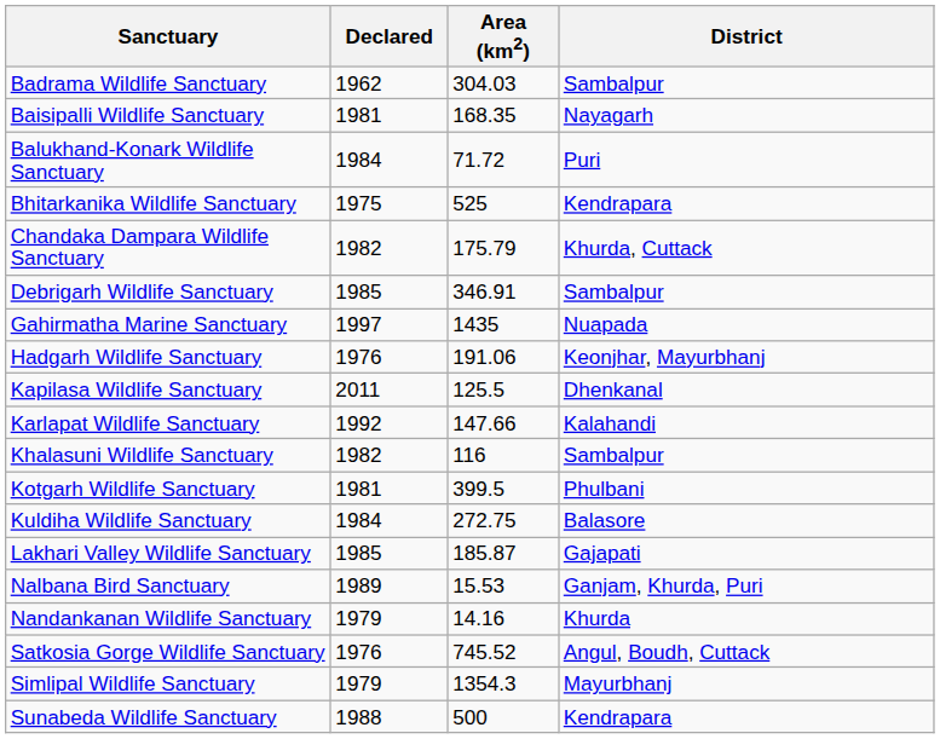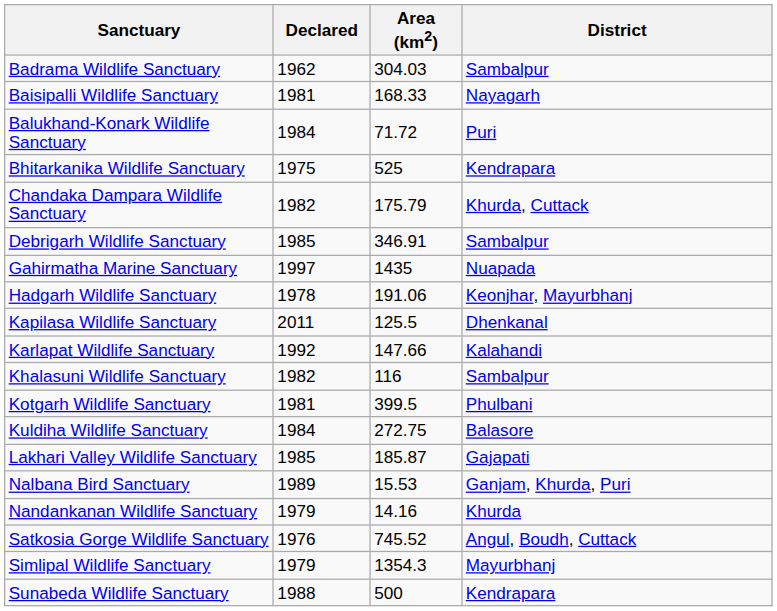 <table class="wikitable sortable defaultcenter col1left col4left" style="font-size: 85%">
 <tr>
 <th scope="col" style="width: 250px;">Sanctuary</th>
 <th scope="col" style="width: 75px;">Declared</th>
 <th scope="col" style="width: 75px;">Area (km<sup>2</sup>)</th>
 <th scope="col" style="width: 300px;">District</th>
 </tr>
 <tr>
 <td><a href='#'>Badrama Wildlife Sanctuary</a></td>
 <td>1962</td>
 <td>304.03</td>
 <td><a href='#'>Sambalpur</a></td>
 </tr>
 <tr>
 <td><a href='#'>Baisipalli Wildlife Sanctuary</a></td>
 <td>1981</td>
-<td>168.35</td>
+<td>168.33</td>
 <td><a href='#'>Nayagarh</a></td>
 </tr>
 <tr>
 <td><a href='#'>Balukhand-Konark Wildlife Sanctuary</a></td>
 <td>1984</td>
 <td>71.72</td>
 <td><a href='#'>Puri</a></td>
 </tr>
 <tr>
 <td><a href='#'>Bhitarkanika Wildlife Sanctuary</a></td>
 <td>1975</td>
 <td>525</td>
 <td><a href='#'>Kendrapara</a></td>
 </tr>
 <tr>
 <td><a href='#'>Chandaka Dampara Wildlife Sanctuary</a></td>
 <td>1982</td>
 <td>175.79</td>
 <td><a href='#'>Khurda</a>, <a href='#'>Cuttack</a></td>
 </tr>
 <tr>
 <td><a href='#'>Debrigarh Wildlife Sanctuary</a></td>
 <td>1985</td>
 <td>346.91</td>
 <td><a href='#'>Sambalpur</a></td>
 </tr>
 <tr>
 <td><a href='#'>Gahirmatha Marine Sanctuary</a></td>
 <td>1997</td>
 <td>1435</td>
 <td><a href='#'>Nuapada</a></td>
 </tr>
 <tr>
 <td><a href='#'>Hadgarh Wildlife Sanctuary</a></td>
-<td>1976</td>
+<td>1978</td>
 <td>191.06</td>
 <td><a href='#'>Keonjhar</a>, <a href='#'>Mayurbhanj</a></td>
 </tr>
 <tr>
 <td><a href='#'>Kapilasa Wildlife Sanctuary</a></td>
 <td>2011</td>
 <td>125.5</td>
 <td><a href='#'>Dhenkanal</a></td>
 </tr>
 <tr>
 <td><a href='#'>Karlapat Wildlife Sanctuary</a></td>
 <td>1992</td>
 <td>147.66</td>
 <td><a href='#'>Kalahandi</a></td>
 </tr>
 <tr>
 <td><a href='#'>Khalasuni Wildlife Sanctuary</a></td>
 <td>1982</td>
 <td>116</td>
 <td><a href='#'>Sambalpur</a></td>
 </tr>
 <tr>
 <td><a href='#'>Kotgarh Wildlife Sanctuary</a></td>
 <td>1981</td>
 <td>399.5</td>
 <td><a href='#'>Phulbani</a></td>
 </tr>
 <tr>
 <td><a href='#'>Kuldiha Wildlife Sanctuary</a></td>
 <td>1984</td>
 <td>272.75</td>
 <td><a href='#'>Balasore</a></td>
 </tr>
 <tr>
 <td><a href='#'>Lakhari Valley Wildlife Sanctuary</a></td>
 <td>1985</td>
 <td>185.87</td>
 <td><a href='#'>Gajapati</a></td>
 </tr>
 <tr>
 <td><a href='#'>Nalbana Bird Sanctuary</a></td>
 <td>1989</td>
 <td>15.53</td>
 <td><a href='#'>Ganjam</a>, <a href='#'>Khurda</a>, <a href='#'>Puri</a></td>
 </tr>
 <tr>
 <td><a href='#'>Nandankanan Wildlife Sanctuary</a></td>
 <td>1979</td>
 <td>14.16</td>
 <td><a href='#'>Khurda</a></td>
 </tr>
 <tr>
 <td><a href='#'>Satkosia Gorge Wildlife Sanctuary</a></td>
 <td>1976</td>
 <td>745.52</td>
 <td><a href='#'>Angul</a>, <a href='#'>Boudh</a>, <a href='#'>Cuttack</a></td>
 </tr>
 <tr>
 <td><a href='#'>Simlipal Wildlife Sanctuary</a></td>
 <td>1979</td>
 <td>1354.3</td>
 <td><a href='#'>Mayurbhanj</a></td>
 </tr>
 <tr>
 <td><a href='#'>Sunabeda Wildlife Sanctuary</a></td>
 <td>1988</td>
 <td>500</td>
 <td><a href='#'>Kendrapara</a></td>
 </tr>
 </table>
